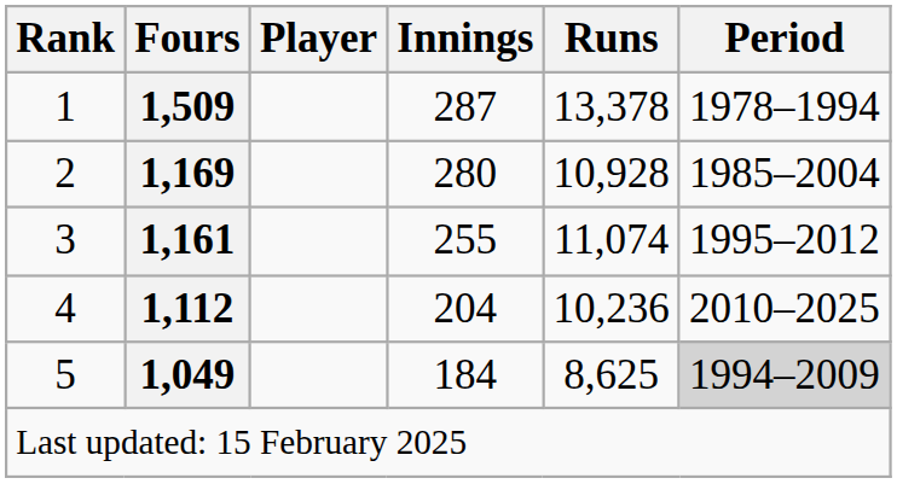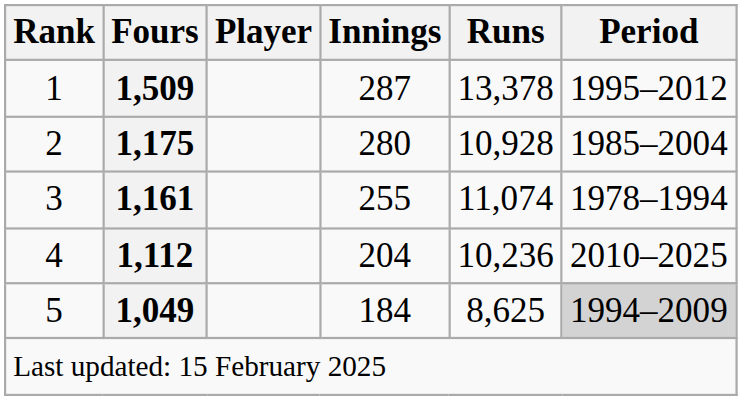 <table class="wikitable plainrowheaders sortable">
 <tr>
 <th scope=col>Rank</th>
 <th scope=col>Fours</th>
 <th scope=col>Player</th>
 <th scope=col>Innings</th>
 <th scope=col>Runs</th>
 <th scope=col>Period</th>
 </tr>
 <tr>
 <td align=center>1</td>
 <th scope=row style=text-align:center;>1,509</th>
 <td></td>
 <td align=center>287</td>
 <td align=center>13,378</td>
-<td>1978–1994</td>
+<td>1995–2012</td>
 </tr>
 <tr>
 <td align=center>2</td>
-<th scope=row style=text-align:center;>1,169</th>
+<th scope=row style=text-align:center;>1,175</th>
 <td></td>
 <td align=center>280</td>
 <td align=center>10,928</td>
 <td>1985–2004</td>
 </tr>
 <tr>
 <td align=center>3</td>
 <th scope=row style=text-align:center;>1,161</th>
 <td></td>
 <td align=center>255</td>
 <td align=center>11,074</td>
-<td>1995–2012</td>
+<td>1978–1994</td>
 </tr>
 <tr>
 <td align=center>4</td>
 <th scope=row style=text-align:center;>1,112</th>
 <td> </td>
 <td align=center>204</td>
 <td align=center>10,236</td>
 <td>2010–2025</td>
 </tr>
 <tr>
 <td align=center>5</td>
 <th scope=row style=text-align:center;>1,049</th>
 <td></td>
 <td align=center>184</td>
 <td align=center>8,625</td>
 <td style="background: lightgrey;">1994–2009</td>
 </tr>
 <tr class=sortbottom>
 <td colspan=6><small>Last updated: 15 February 2025</small></td>
 </tr>
 </table>
